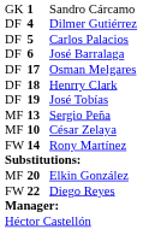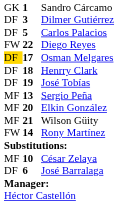 <table style = "font-size: 90%" cellspacing = "0" cellpadding = "0">
 <tr>
 <td colspan = 4></td>
 </tr>
 <tr>
 <th style="width:25px;"></th>
 <th style="width:25px;"></th>
 </tr>
 <tr>
 <td>GK</td>
 <td><strong>1</strong></td>
 <td> Sandro Cárcamo</td>
 </tr>
 <tr>
 <td>DF</td>
-<td><strong>4</strong></td>
+<td><strong>3</strong></td>
 <td> <a href='#'>Dilmer Gutiérrez</a></td>
 </tr>
 <tr>
 <td>DF</td>
 <td><strong>5</strong></td>
 <td> <a href='#'>Carlos Palacios</a></td>
 </tr>
 <tr>
-<td>DF</td>
-<td><strong>6</strong></td>
-<td> <a href='#'>José Barralaga</a></td>
+<td>FW</td>
+<td><strong>22</strong></td>
+<td> <a href='#'>Diego Reyes</a></td>
 <td></td>
 <td></td>
 </tr>
 <tr>
-<td>DF</td>
+<td style="background: gold;">DF</td>
 <td><strong>17</strong></td>
 <td> <a href='#'>Osman Melgares</a></td>
 </tr>
 <tr>
 <td>DF</td>
 <td><strong>18</strong></td>
 <td> <a href='#'>Henrry Clark</a></td>
 </tr>
 <tr>
 <td>DF</td>
 <td><strong>19</strong></td>
 <td> <a href='#'>José Tobías</a></td>
 </tr>
 <tr>
 <td>MF</td>
 <td><strong>13</strong></td>
 <td> <a href='#'>Sergio Peña</a></td>
 </tr>
 <tr>
 <td>MF</td>
-<td><strong>10</strong></td>
-<td> <a href='#'>César Zelaya</a></td>
+<td><strong>20</strong></td>
+<td> <a href='#'>Elkin González</a></td>
+<td></td>
+<td></td>
+</tr>
+<tr>
+<td>MF</td>
+<td><strong>21</strong></td>
+<td> Wilson Güity</td>
 <td></td>
 <td></td>
 </tr>
 <tr>
 <td>FW</td>
 <td><strong>14</strong></td>
 <td> <a href='#'>Rony Martínez</a></td>
 </tr>
 <tr>
 <td colspan = 3><strong>Substitutions:</strong></td>
 </tr>
 <tr>
 <td>MF</td>
-<td><strong>20</strong></td>
-<td> <a href='#'>Elkin González</a></td>
+<td><strong>10</strong></td>
+<td> <a href='#'>César Zelaya</a></td>
 <td></td>
 <td></td>
 </tr>
 <tr>
-<td>FW</td>
-<td><strong>22</strong></td>
-<td> <a href='#'>Diego Reyes</a></td>
+<td>DF</td>
+<td><strong>6</strong></td>
+<td> <a href='#'>José Barralaga</a></td>
 <td></td>
 <td></td>
 </tr>
 <tr>
 <td colspan = 3><strong>Manager:</strong></td>
 </tr>
 <tr>
 <td colspan = 3> <a href='#'>Héctor Castellón</a></td>
 </tr>
 </table>
